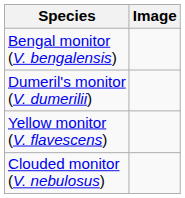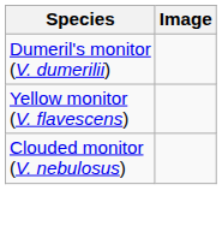 <table class="wikitable">
 <tr>
 <th>Species</th>
 <th>Image</th>
-</tr>
-<tr>
-<td><a href='#'>Bengal monitor</a><br>(<em><a href='#'>V. bengalensis</a></em>)</td>
-<td></td>
 </tr>
 <tr>
 <td><a href='#'>Dumeril's monitor</a><br>(<em><a href='#'>V. dumerilii</a></em>)</td>
 <td></td>
 </tr>
 <tr>
 <td><a href='#'>Yellow monitor</a><br>(<em><a href='#'>V. flavescens</a></em>)</td>
 <td></td>
 </tr>
 <tr>
 <td><a href='#'>Clouded monitor</a><br>(<em><a href='#'>V. nebulosus</a></em>)</td>
 <td></td>
 </tr>
 </table>
